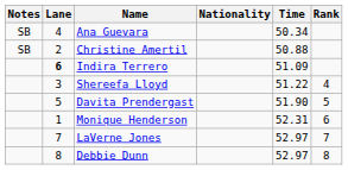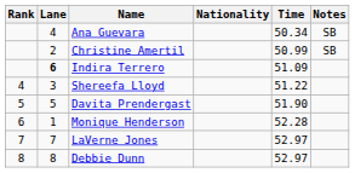 <table class="wikitable sortable" style="text-align:center">
 <tr>
-<th>Notes</th>
+<th>Rank</th>
 <th>Lane</th>
 <th>Name</th>
 <th>Nationality</th>
 <th>Time</th>
-<th>Rank</th>
+<th>Notes</th>
 </tr>
 <tr>
-<td>SB</td>
+<td></td>
 <td>4</td>
 <td align=left><a href='#'>Ana Guevara</a></td>
 <td align=left></td>
 <td>50.34</td>
-<td></td>
+<td>SB</td>
 </tr>
 <tr>
-<td>SB</td>
+<td></td>
 <td>2</td>
 <td align=left><a href='#'>Christine Amertil</a></td>
 <td align=left></td>
-<td>50.88</td>
-<td></td>
+<td>50.99</td>
+<td>SB</td>
 </tr>
 <tr>
 <td></td>
 <td><strong>6</strong></td>
 <td align=left><a href='#'>Indira Terrero</a></td>
 <td align=left></td>
 <td>51.09</td>
 <td></td>
 </tr>
 <tr>
-<td></td>
+<td>4</td>
 <td>3</td>
 <td align=left><a href='#'>Shereefa Lloyd</a></td>
 <td align=left></td>
 <td>51.22</td>
-<td>4</td>
+<td></td>
 </tr>
 <tr>
-<td></td>
+<td>5</td>
 <td>5</td>
 <td align=left><a href='#'>Davita Prendergast</a></td>
 <td align=left></td>
 <td>51.90</td>
-<td>5</td>
+<td></td>
 </tr>
 <tr>
-<td></td>
+<td>6</td>
 <td>1</td>
 <td align=left><a href='#'>Monique Henderson</a></td>
 <td align=left></td>
-<td>52.31</td>
-<td>6</td>
+<td>52.28</td>
+<td></td>
 </tr>
 <tr>
-<td></td>
+<td>7</td>
 <td>7</td>
 <td align=left><a href='#'>LaVerne Jones</a></td>
 <td align=left></td>
 <td>52.97</td>
-<td>7</td>
+<td></td>
 </tr>
 <tr>
-<td></td>
+<td>8</td>
 <td>8</td>
 <td align=left><a href='#'>Debbie Dunn</a></td>
 <td align=left></td>
 <td>52.97</td>
-<td>8</td>
+<td></td>
 </tr>
 </table>
